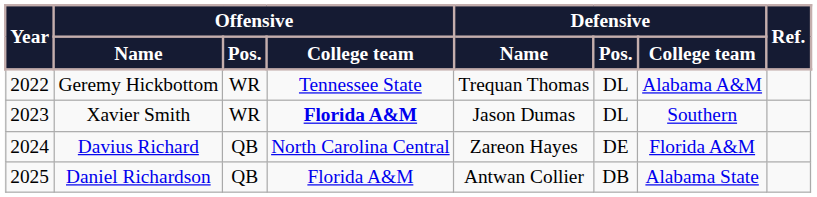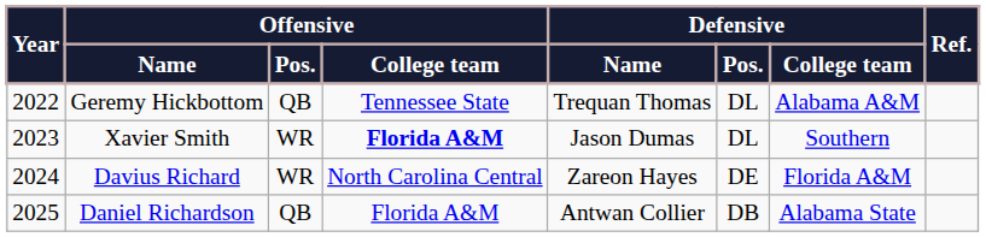 <table class="wikitable" style="text-align:center">
 <tr>
 <th style="background:#151b33; color:#FFFFFF; border:2px solid #C4AEAD;" rowspan=2>Year</th>
 <th style="background:#151b33; color:#FFFFFF; border:2px solid #C4AEAD;" colspan=3>Offensive</th>
 <th style="background:#151b33; color:#FFFFFF; border:2px solid #C4AEAD;" colspan=3>Defensive</th>
 <th style="background:#151b33; color:#FFFFFF; border:2px solid #C4AEAD;" rowspan=2>Ref.</th>
 </tr>
 <tr>
 <th style="background:#151b33; color:#FFFFFF; border:2px solid #C4AEAD;">Name</th>
 <th style="background:#151b33; color:#FFFFFF; border:2px solid #C4AEAD;">Pos.</th>
 <th style="background:#151b33; color:#FFFFFF; border:2px solid #C4AEAD;">College team</th>
 <th style="background:#151b33; color:#FFFFFF; border:2px solid #C4AEAD;">Name</th>
 <th style="background:#151b33; color:#FFFFFF; border:2px solid #C4AEAD;">Pos.</th>
 <th style="background:#151b33; color:#FFFFFF; border:2px solid #C4AEAD;">College team</th>
 </tr>
 <tr>
 <td>2022</td>
 <td>Geremy Hickbottom</td>
-<td>WR</td>
+<td>QB</td>
 <td><a href='#'>Tennessee State</a></td>
 <td>Trequan Thomas</td>
 <td>DL</td>
 <td><a href='#'>Alabama A&M</a></td>
 <td></td>
 </tr>
 <tr>
 <td>2023</td>
 <td>Xavier Smith</td>
 <td>WR</td>
 <td><strong><a href='#'>Florida A&M</a></strong></td>
 <td>Jason Dumas</td>
 <td>DL</td>
 <td><a href='#'>Southern</a></td>
 <td></td>
 </tr>
 <tr>
 <td>2024</td>
 <td><a href='#'>Davius Richard</a></td>
-<td>QB</td>
+<td>WR</td>
 <td><a href='#'>North Carolina Central</a></td>
 <td>Zareon Hayes</td>
 <td>DE</td>
 <td><a href='#'>Florida A&M</a></td>
 <td></td>
 </tr>
 <tr>
 <td>2025</td>
 <td><a href='#'>Daniel Richardson</a></td>
 <td>QB</td>
 <td><a href='#'>Florida A&M</a></td>
 <td>Antwan Collier</td>
 <td>DB</td>
 <td><a href='#'>Alabama State</a></td>
 <td></td>
 </tr>
 </table>
